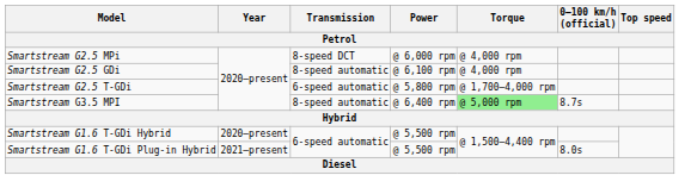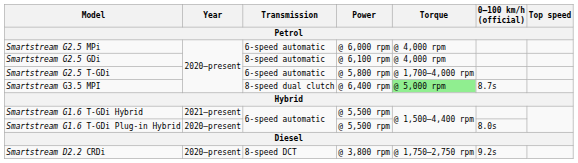 <table class="wikitable" style="text-align:left; font-size:90%;">
 <tr>
 <th>Model</th>
 <th>Year</th>
 <th>Transmission</th>
 <th>Power</th>
 <th>Torque</th>
 <th>0–100 km/h<br>(official)</th>
 <th>Top speed</th>
 </tr>
 <tr>
 <th colspan="7">Petrol</th>
 </tr>
 <tr>
 <td><em>Smartstream G2.5</em> MPi</td>
 <td rowspan="4">2020–present</td>
-<td>8-speed DCT</td>
+<td>6-speed automatic</td>
 <td> @ 6,000 rpm</td>
 <td> @ 4,000 rpm</td>
 <td></td>
 <td></td>
 </tr>
 <tr>
 <td><em>Smartstream G2.5</em> GDi</td>
 <td>8-speed automatic</td>
 <td> @ 6,100 rpm</td>
 <td> @ 4,000 rpm</td>
 <td></td>
 <td></td>
 </tr>
 <tr>
 <td><em>Smartstream G2.5</em> T-GDi</td>
 <td>6-speed automatic</td>
 <td> @ 5,800 rpm</td>
 <td> @ 1,700–4,000 rpm</td>
 <td></td>
 <td></td>
 </tr>
 <tr>
 <td><em>Smartstream</em> G3.5 MPI</td>
-<td>8-speed automatic</td>
+<td>8-speed dual clutch</td>
 <td> @ 6,400 rpm</td>
 <td style="background: lightgreen;"> @ 5,000 rpm</td>
 <td>8.7s</td>
 <td></td>
 </tr>
 <tr>
 <th colspan="7">Hybrid</th>
 </tr>
 <tr>
 <td><em>Smartstream G1.6</em> T-GDi Hybrid</td>
-<td>2020–present</td>
+<td>2021–present</td>
 <td rowspan=2>6-speed automatic</td>
 <td> @ 5,500 rpm</td>
 <td rowspan=2> @ 1,500–4,400 rpm</td>
 <td></td>
 <td rowspan=2></td>
 </tr>
 <tr>
 <td><em>Smartstream G1.6</em> T-GDi Plug-in Hybrid</td>
-<td>2021–present</td>
+<td>2020–present</td>
 <td> @ 5,500 rpm</td>
 <td>8.0s</td>
 </tr>
 <tr>
 <th colspan="7">Diesel</th>
 </tr>
+<tr>
+<td><em>Smartstream D2.2</em> CRDi</td>
+<td>2020–present</td>
+<td>8-speed DCT</td>
+<td> @ 3,800 rpm</td>
+<td> @ 1,750–2,750 rpm</td>
+<td>9.2s</td>
+<td></td>
+</tr>
 </table>
